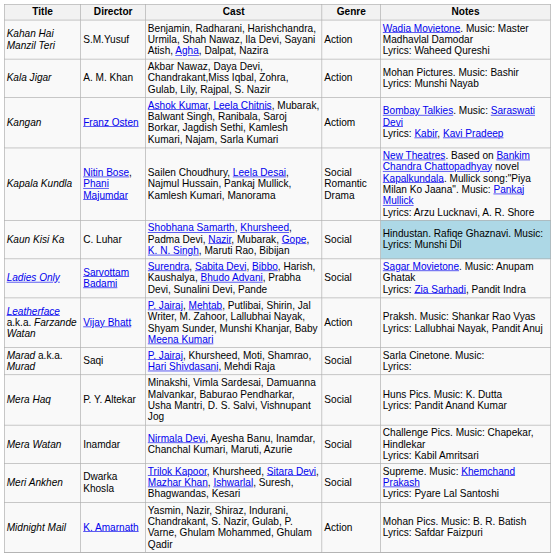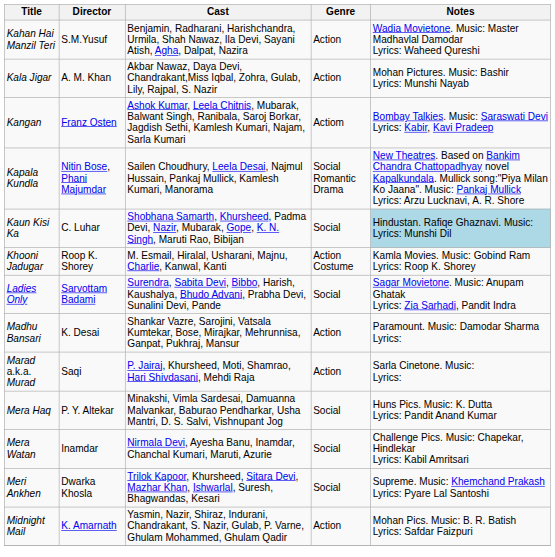 <table class="wikitable">
 <tr>
 <th>Title</th>
 <th>Director</th>
 <th>Cast</th>
 <th>Genre</th>
 <th>Notes</th>
 </tr>
 <tr>
 <td><em>Kahan Hai Manzil Teri</em></td>
 <td>S.M.Yusuf</td>
 <td>Benjamin, Radharani, Harishchandra, Urmila, Shah Nawaz, Ila Devi, Sayani Atish, <a href='#'>Agha</a>, Dalpat, Nazira</td>
 <td>Action</td>
 <td><a href='#'>Wadia Movietone</a>. Music: Master Madhavlal Damodar<br>Lyrics: Waheed Qureshi</td>
 </tr>
 <tr>
 <td><em>Kala Jigar</em></td>
 <td>A. M. Khan</td>
 <td>Akbar Nawaz, Daya Devi, Chandrakant,Miss  Iqbal, Zohra, Gulab, Lily, Rajpal, S. Nazir</td>
 <td>Action</td>
 <td>Mohan Pictures. Music: Bashir<br>Lyrics: Munshi Nayab</td>
 </tr>
 <tr>
 <td><em>Kangan</em></td>
 <td><a href='#'>Franz Osten</a></td>
 <td><a href='#'>Ashok Kumar</a>,  <a href='#'>Leela Chitnis</a>, Mubarak, Balwant Singh, Ranibala, Saroj Borkar,  Jagdish Sethi, Kamlesh Kumari, Najam, Sarla Kumari</td>
 <td>Actiom</td>
 <td><a href='#'>Bombay Talkies</a>. Music: <a href='#'>Saraswati Devi</a><br>Lyrics: <a href='#'>Kabir</a>, <a href='#'>Kavi Pradeep</a></td>
 </tr>
 <tr>
 <td><em>Kapala Kundla</em></td>
 <td><a href='#'>Nitin Bose</a>, <a href='#'>Phani Majumdar</a></td>
 <td>Sailen Choudhury, <a href='#'>Leela Desai</a>, Najmul Hussain, Pankaj Mullick, Kamlesh Kumari, Manorama</td>
 <td>Social Romantic Drama</td>
 <td><a href='#'>New Theatres</a>. Based on <a href='#'>Bankim Chandra Chattopadhyay</a> novel <a href='#'>Kapalkundala</a>. Mullick song:"Piya Milan Ko Jaana". Music: <a href='#'>Pankaj Mullick</a><br>Lyrics: Arzu Lucknavi, A. R. Shore</td>
 </tr>
 <tr>
 <td><em>Kaun Kisi Ka</em></td>
 <td>C. Luhar</td>
 <td><a href='#'>Shobhana Samarth</a>, <a href='#'>Khursheed</a>, Padma Devi, <a href='#'>Nazir</a>, Mubarak,  <a href='#'>Gope</a>, <a href='#'>K. N. Singh</a>, Maruti Rao, Bibijan</td>
 <td>Social</td>
 <td style="background: lightblue;">Hindustan. Rafiqe Ghaznavi. Music: <br>Lyrics: Munshi Dil</td>
 </tr>
 <tr>
+<td><em>Khooni Jadugar</em></td>
+<td>Roop K. Shorey</td>
+<td>M. Esmail, Hiralal, Usharani, Majnu, <a href='#'>Charlie</a>, Kanwal, Kanti</td>
+<td>Action Costume</td>
+<td>Kamla Movies. Music: Gobind Ram<br>Lyrics: Roop K. Shorey</td>
+</tr>
+<tr>
 <td><em><a href='#'>Ladies Only</a></em></td>
 <td><a href='#'>Sarvottam Badami</a></td>
 <td><a href='#'>Surendra</a>, <a href='#'>Sabita Devi</a>, <a href='#'>Bibbo</a>, Harish, Kaushalya, <a href='#'>Bhudo Advani</a>, Prabha Devi, Sunalini Devi, Pande</td>
 <td>Social</td>
 <td><a href='#'>Sagar Movietone</a>. Music: Anupam Ghatak<br>Lyrics: <a href='#'>Zia Sarhadi</a>, Pandit Indra</td>
 </tr>
 <tr>
-<td><em><a href='#'>Leatherface</a></em> a.k.a. <em>Farzande Watan</em></td>
-<td><a href='#'>Vijay Bhatt</a></td>
-<td><a href='#'>P. Jairaj</a>, <a href='#'>Mehtab</a>, Putlibai, Shirin, Jal Writer, M. Zahoor, Lallubhai Nayak, Shyam Sunder, Munshi Khanjar, Baby <a href='#'>Meena Kumari</a></td>
+<td><em>Madhu Bansari</em></td>
+<td>K. Desai</td>
+<td>Shankar Vazre, Sarojini, Vatsala Kumtekar, Bose, Mirajkar, Mehrunnisa, Ganpat, Pukhraj, Mansur</td>
 <td>Action</td>
-<td>Praksh. Music: Shankar Rao Vyas<br>Lyrics: Lallubhai Nayak, Pandit Anuj</td>
+<td>Paramount. Music: Damodar Sharma<br>Lyrics:</td>
 </tr>
 <tr>
 <td><em>Marad</em> a.k.a. <em>Murad</em></td>
 <td>Saqi</td>
 <td><a href='#'>P. Jairaj</a>, Khursheed, Moti, Shamrao, <a href='#'>Hari Shivdasani</a>, Mehdi Raja</td>
-<td>Social</td>
+<td>Action</td>
 <td>Sarla Cinetone. Music: <br>Lyrics:</td>
 </tr>
 <tr>
 <td><em>Mera Haq</em></td>
 <td>P. Y. Altekar</td>
 <td>Minakshi, Vimla Sardesai, Damuanna Malvankar, Baburao Pendharkar, Usha Mantri, D. S. Salvi, Vishnupant Jog</td>
 <td>Social</td>
 <td>Huns Pics.  Music: K. Dutta<br>Lyrics: Pandit Anand Kumar</td>
 </tr>
 <tr>
 <td><em>Mera Watan</em></td>
 <td>Inamdar</td>
 <td><a href='#'>Nirmala Devi</a>, Ayesha Banu, Inamdar, Chanchal Kumari, Maruti, Azurie</td>
 <td>Social</td>
 <td>Challenge Pics. Music: Chapekar, Hindlekar<br>Lyrics: Kabil Amritsari</td>
 </tr>
 <tr>
 <td><em>Meri Ankhen</em></td>
 <td>Dwarka Khosla</td>
 <td><a href='#'>Trilok Kapoor</a>, Khursheed, <a href='#'>Sitara Devi</a>, <a href='#'>Mazhar Khan</a>, <a href='#'>Ishwarlal</a>, Suresh, Bhagwandas, Kesari</td>
 <td>Social</td>
 <td>Supreme. Music: <a href='#'>Khemchand Prakash</a><br>Lyrics: Pyare Lal Santoshi</td>
 </tr>
 <tr>
 <td><em>Midnight Mail</em></td>
 <td><a href='#'>K. Amarnath</a></td>
 <td>Yasmin, Nazir, Shiraz, Indurani, Chandrakant, S. Nazir, Gulab, P. Varne, Ghulam Mohammed, Ghulam Qadir</td>
 <td>Action</td>
 <td>Mohan Pics. Music: B. R. Batish<br>Lyrics: Safdar Faizpuri</td>
 </tr>
 <tr>
 </tr>
 </table>
